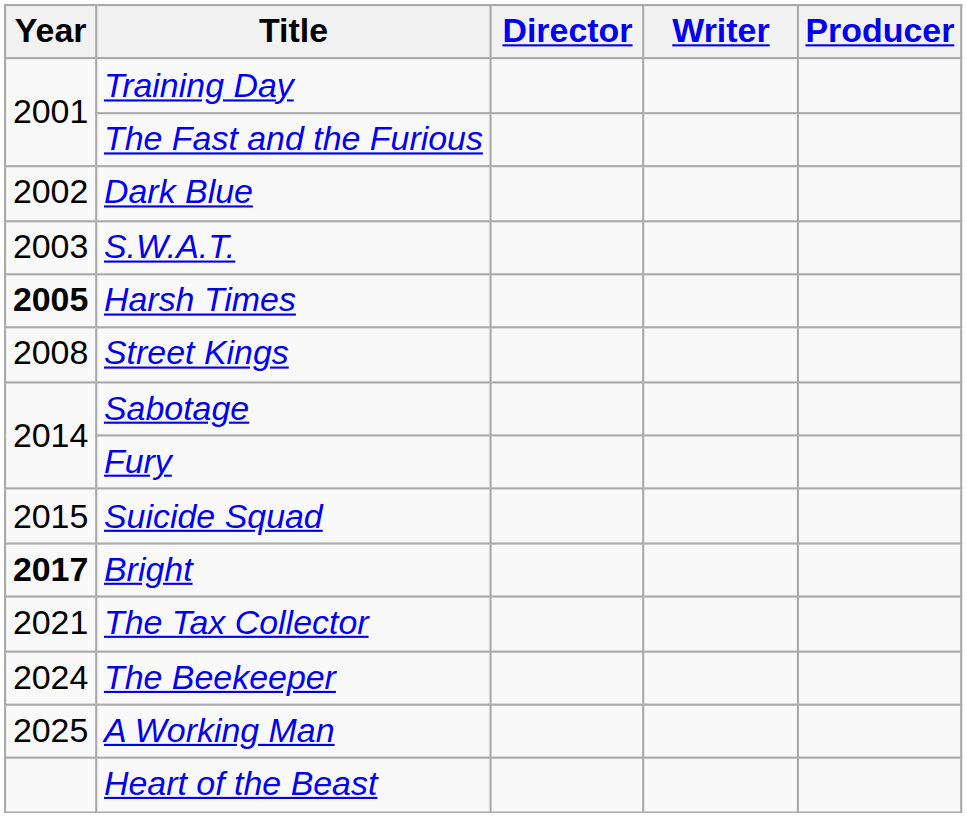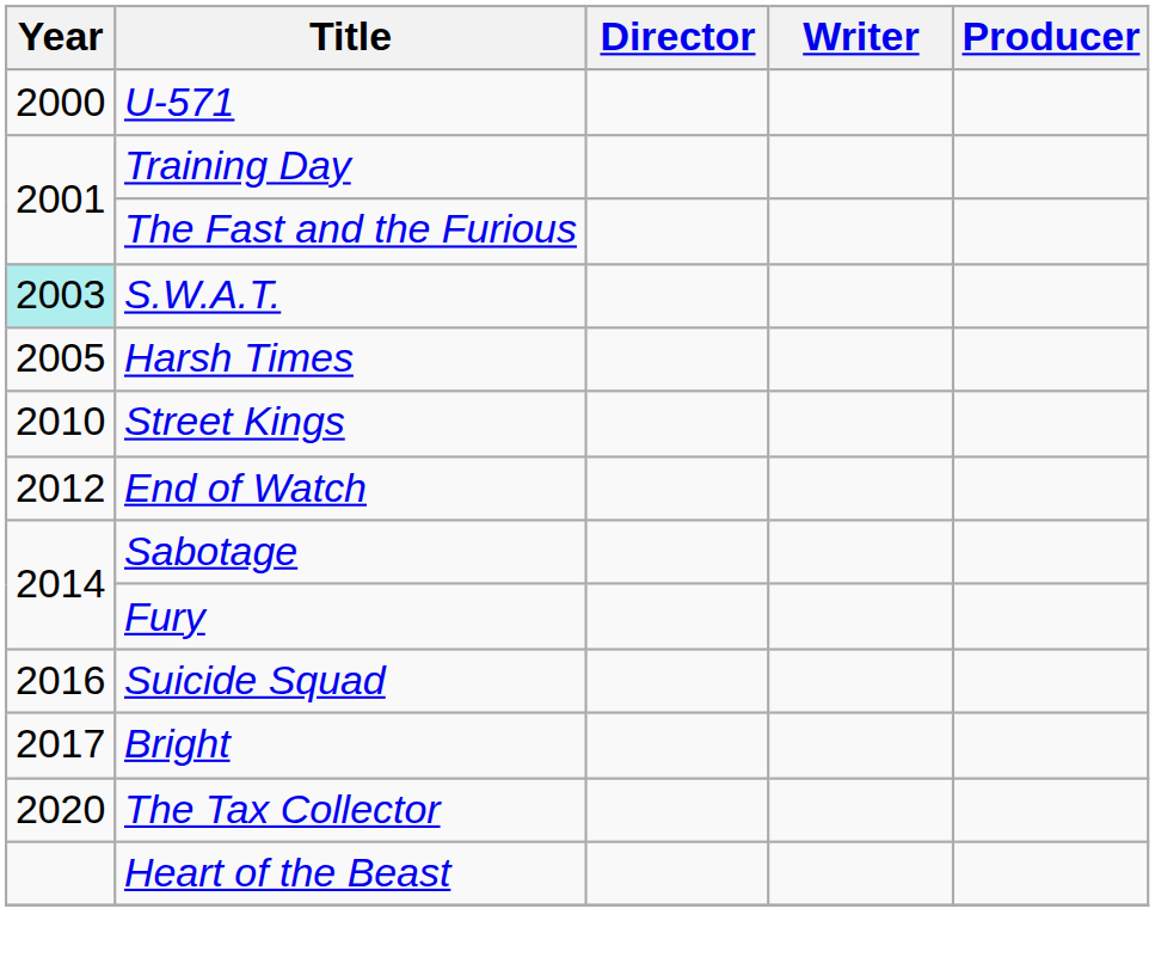 <table class="wikitable plainrowheaders">
 <tr>
 <th>Year</th>
 <th>Title</th>
 <th style="width:65px;"><a href='#'>Director</a></th>
 <th style="width:65px;"><a href='#'>Writer</a></th>
 <th><a href='#'>Producer</a></th>
+</tr>
+<tr>
+<td>2000</td>
+<td><em><a href='#'>U-571</a></em></td>
+<td></td>
+<td></td>
+<td></td>
 </tr>
 <tr>
 <td rowspan=2>2001</td>
 <td><em><a href='#'>Training Day</a></em></td>
 <td></td>
 <td></td>
 <td></td>
 </tr>
 <tr>
 <td><em><a href='#'>The Fast and the Furious</a></em></td>
 <td></td>
 <td></td>
 <td></td>
 </tr>
 <tr>
-<td>2002</td>
-<td><em><a href='#'>Dark Blue</a></em></td>
-<td></td>
-<td></td>
-<td></td>
-</tr>
-<tr>
-<td>2003</td>
+<td style="background: paleturquoise;">2003</td>
 <td><em><a href='#'>S.W.A.T.</a></em></td>
 <td></td>
 <td></td>
 <td></td>
 </tr>
 <tr>
-<td><strong>2005</strong></td>
+<td>2005</td>
 <td><em><a href='#'>Harsh Times</a></em></td>
 <td></td>
 <td></td>
 <td></td>
 </tr>
 <tr>
-<td>2008</td>
+<td>2010</td>
 <td><em><a href='#'>Street Kings</a></em></td>
+<td></td>
+<td></td>
+<td></td>
+</tr>
+<tr>
+<td>2012</td>
+<td><em><a href='#'>End of Watch</a></em></td>
 <td></td>
 <td></td>
 <td></td>
 </tr>
 <tr>
 <td rowspan=2>2014</td>
 <td><em><a href='#'>Sabotage</a></em></td>
 <td></td>
 <td></td>
 <td></td>
 </tr>
 <tr>
 <td><em><a href='#'>Fury</a></em></td>
 <td></td>
 <td></td>
 <td></td>
 </tr>
 <tr>
-<td>2015</td>
+<td>2016</td>
 <td><em><a href='#'>Suicide Squad</a></em></td>
 <td></td>
 <td></td>
 <td></td>
 </tr>
 <tr>
-<td><strong>2017</strong></td>
+<td>2017</td>
 <td><em><a href='#'>Bright</a></em></td>
 <td></td>
 <td></td>
 <td></td>
 </tr>
 <tr>
-<td>2021</td>
+<td>2020</td>
 <td><em><a href='#'>The Tax Collector</a></em></td>
-<td></td>
-<td></td>
-<td></td>
-</tr>
-<tr>
-<td>2024</td>
-<td><em><a href='#'>The Beekeeper</a></em></td>
-<td></td>
-<td></td>
-<td></td>
-</tr>
-<tr>
-<td>2025</td>
-<td><em><a href='#'>A Working Man</a></em></td>
 <td></td>
 <td></td>
 <td></td>
 </tr>
 <tr>
 <td></td>
 <td><em><a href='#'>Heart of the Beast</a></em></td>
 <td></td>
 <td></td>
 <td></td>
 </tr>
 <tr>
 </tr>
 </table>
